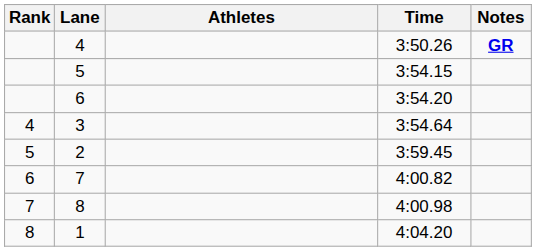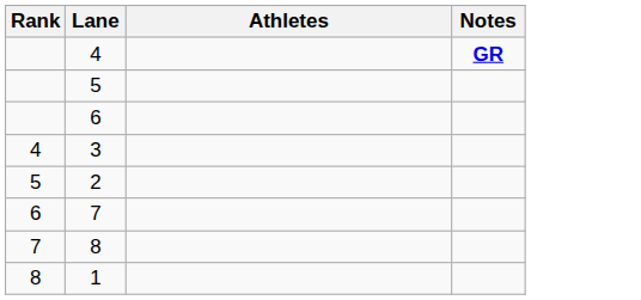 <table class="wikitable sortable" style="text-align:center;">
 <tr>
 <th width=40>Rank</th>
 <th width=40>Lane</th>
 <th width=250>Athletes</th>
-<th width=80>Time</th>
 <th width=50>Notes</th>
 </tr>
 <tr>
 <td></td>
 <td>4</td>
 <td align=left></td>
-<td>3:50.26</td>
 <td><strong><a href='#'>GR</a></strong></td>
 </tr>
 <tr>
 <td></td>
 <td>5</td>
 <td align=left></td>
-<td>3:54.15</td>
 <td></td>
 </tr>
 <tr>
 <td></td>
 <td>6</td>
 <td align=left></td>
-<td>3:54.20</td>
 <td></td>
 </tr>
 <tr>
 <td>4</td>
 <td>3</td>
 <td align=left></td>
-<td>3:54.64</td>
 <td></td>
 </tr>
 <tr>
 <td>5</td>
 <td>2</td>
 <td align=left></td>
-<td>3:59.45</td>
 <td></td>
 </tr>
 <tr>
 <td>6</td>
 <td>7</td>
 <td align=left></td>
-<td>4:00.82</td>
 <td></td>
 </tr>
 <tr>
 <td>7</td>
 <td>8</td>
 <td align=left></td>
-<td>4:00.98</td>
 <td></td>
 </tr>
 <tr>
 <td>8</td>
 <td>1</td>
 <td align=left></td>
-<td>4:04.20</td>
 <td></td>
 </tr>
 </table>
